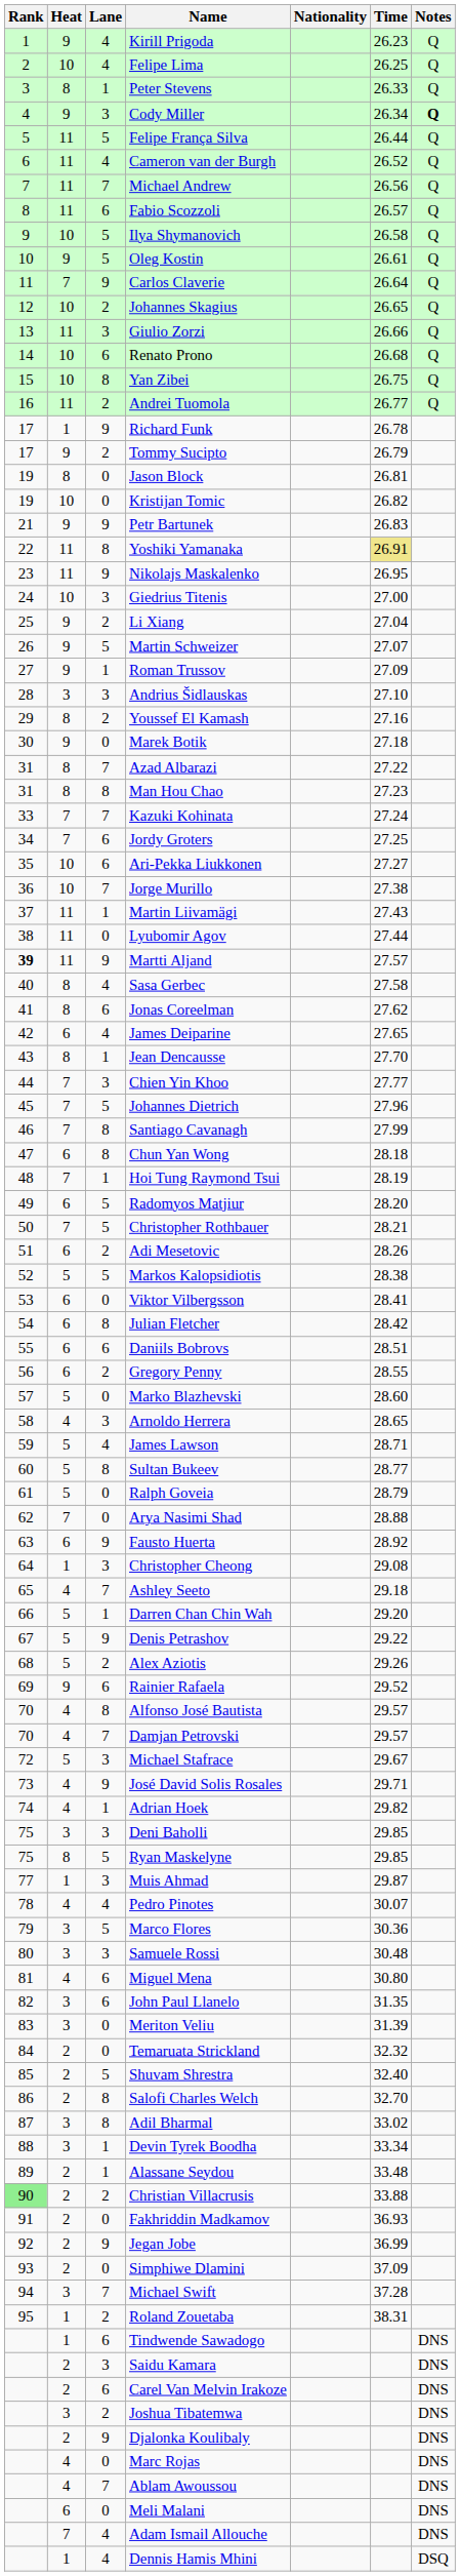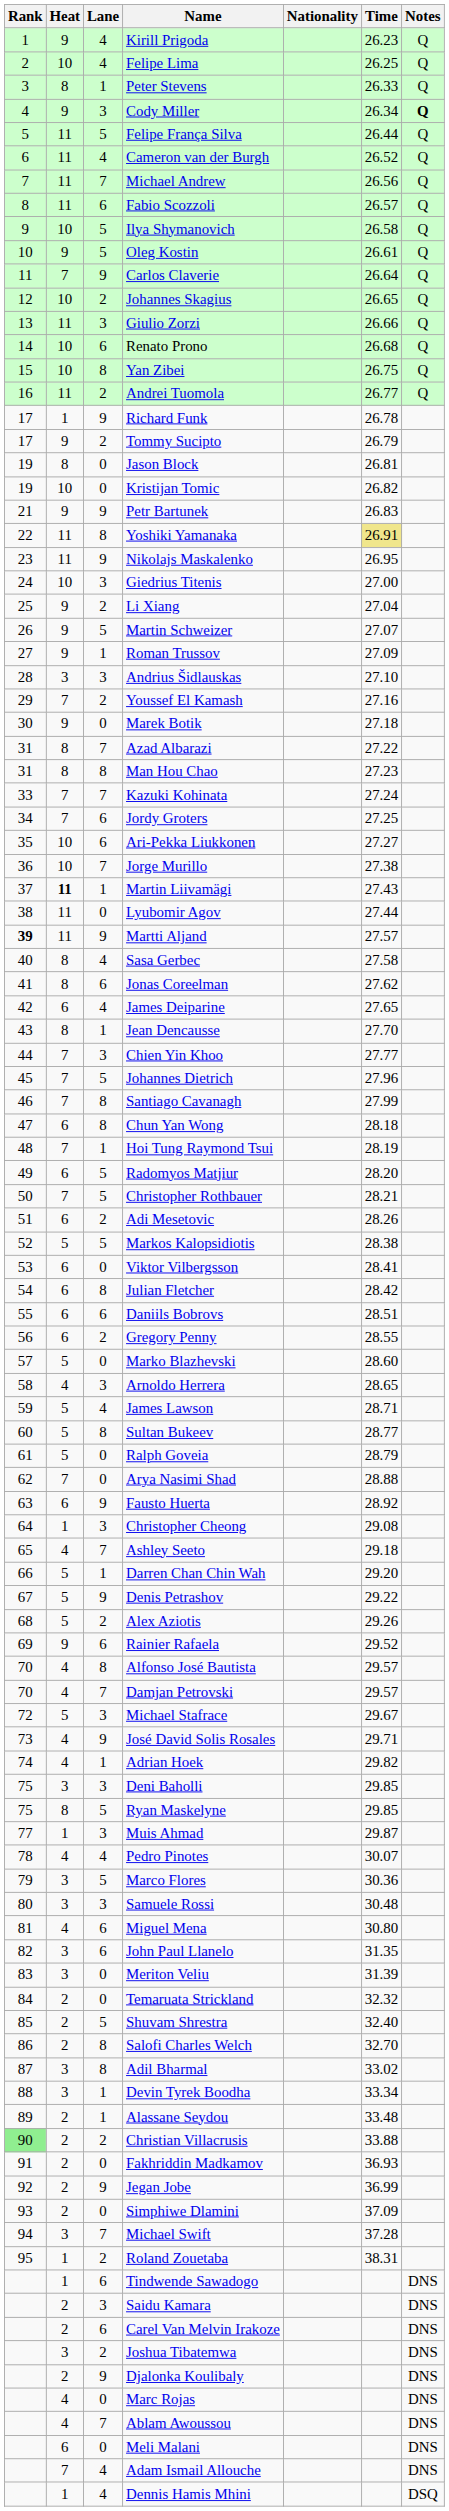 <table class="wikitable sortable" style="text-align:center">
 <tr>
 <th>Rank</th>
 <th>Heat</th>
 <th>Lane</th>
 <th>Name</th>
 <th>Nationality</th>
 <th>Time</th>
 <th>Notes</th>
 </tr>
 <tr bgcolor=ccffcc>
 <td>1</td>
 <td>9</td>
 <td>4</td>
 <td align=left><a href='#'>Kirill Prigoda</a></td>
 <td align=left></td>
 <td>26.23</td>
 <td>Q</td>
 </tr>
 <tr bgcolor=ccffcc>
 <td>2</td>
 <td>10</td>
 <td>4</td>
 <td align=left><a href='#'>Felipe Lima</a></td>
 <td align=left></td>
 <td>26.25</td>
 <td>Q</td>
 </tr>
 <tr bgcolor=ccffcc>
 <td>3</td>
 <td>8</td>
 <td>1</td>
 <td align=left><a href='#'>Peter Stevens</a></td>
 <td align=left></td>
 <td>26.33</td>
 <td>Q</td>
 </tr>
 <tr bgcolor=ccffcc>
 <td>4</td>
 <td>9</td>
 <td>3</td>
 <td align=left><a href='#'>Cody Miller</a></td>
 <td align=left></td>
 <td>26.34</td>
 <td><strong>Q</strong></td>
 </tr>
 <tr bgcolor=ccffcc>
 <td>5</td>
 <td>11</td>
 <td>5</td>
 <td align=left><a href='#'>Felipe França Silva</a></td>
 <td align=left></td>
 <td>26.44</td>
 <td>Q</td>
 </tr>
 <tr bgcolor=ccffcc>
 <td>6</td>
 <td>11</td>
 <td>4</td>
 <td align=left><a href='#'>Cameron van der Burgh</a></td>
 <td align=left></td>
 <td>26.52</td>
 <td>Q</td>
 </tr>
 <tr bgcolor=ccffcc>
 <td>7</td>
 <td>11</td>
 <td>7</td>
 <td align=left><a href='#'>Michael Andrew</a></td>
 <td align=left></td>
 <td>26.56</td>
 <td>Q</td>
 </tr>
 <tr bgcolor=ccffcc>
 <td>8</td>
 <td>11</td>
 <td>6</td>
 <td align=left><a href='#'>Fabio Scozzoli</a></td>
 <td align=left></td>
 <td>26.57</td>
 <td>Q</td>
 </tr>
 <tr bgcolor=ccffcc>
 <td>9</td>
 <td>10</td>
 <td>5</td>
 <td align=left><a href='#'>Ilya Shymanovich</a></td>
 <td align=left></td>
 <td>26.58</td>
 <td>Q</td>
 </tr>
 <tr bgcolor=ccffcc>
 <td>10</td>
 <td>9</td>
 <td>5</td>
 <td align=left><a href='#'>Oleg Kostin</a></td>
 <td align=left></td>
 <td>26.61</td>
 <td>Q</td>
 </tr>
 <tr bgcolor=ccffcc>
 <td>11</td>
 <td>7</td>
 <td>9</td>
 <td align=left><a href='#'>Carlos Claverie</a></td>
 <td align=left></td>
 <td>26.64</td>
 <td>Q</td>
 </tr>
 <tr bgcolor=ccffcc>
 <td>12</td>
 <td>10</td>
 <td>2</td>
 <td align=left><a href='#'>Johannes Skagius</a></td>
 <td align=left></td>
 <td>26.65</td>
 <td>Q</td>
 </tr>
 <tr bgcolor=ccffcc>
 <td>13</td>
 <td>11</td>
 <td>3</td>
 <td align=left><a href='#'>Giulio Zorzi</a></td>
 <td align=left></td>
 <td>26.66</td>
 <td>Q</td>
 </tr>
 <tr bgcolor=ccffcc>
 <td>14</td>
 <td>10</td>
 <td>6</td>
 <td align=left>Renato Prono</td>
 <td align=left></td>
 <td>26.68</td>
 <td>Q</td>
 </tr>
 <tr bgcolor=ccffcc>
 <td>15</td>
 <td>10</td>
 <td>8</td>
 <td align=left><a href='#'>Yan Zibei</a></td>
 <td align=left></td>
 <td>26.75</td>
 <td>Q</td>
 </tr>
 <tr bgcolor=ccffcc>
 <td>16</td>
 <td>11</td>
 <td>2</td>
 <td align=left><a href='#'>Andrei Tuomola</a></td>
 <td align=left></td>
 <td>26.77</td>
 <td>Q</td>
 </tr>
 <tr>
 <td>17</td>
 <td>1</td>
 <td>9</td>
 <td align=left><a href='#'>Richard Funk</a></td>
 <td align=left></td>
 <td>26.78</td>
 <td></td>
 </tr>
 <tr>
 <td>17</td>
 <td>9</td>
 <td>2</td>
 <td align=left><a href='#'>Tommy Sucipto</a></td>
 <td align=left></td>
 <td>26.79</td>
 <td></td>
 </tr>
 <tr>
 <td>19</td>
 <td>8</td>
 <td>0</td>
 <td align=left><a href='#'>Jason Block</a></td>
 <td align=left></td>
 <td>26.81</td>
 <td></td>
 </tr>
 <tr>
 <td>19</td>
 <td>10</td>
 <td>0</td>
 <td align=left><a href='#'>Kristijan Tomic</a></td>
 <td align=left></td>
 <td>26.82</td>
 <td></td>
 </tr>
 <tr>
 <td>21</td>
 <td>9</td>
 <td>9</td>
 <td align=left><a href='#'>Petr Bartunek</a></td>
 <td align=left></td>
 <td>26.83</td>
 <td></td>
 </tr>
 <tr>
 <td>22</td>
 <td>11</td>
 <td>8</td>
 <td align=left><a href='#'>Yoshiki Yamanaka</a></td>
 <td align=left></td>
 <td style="background: khaki;">26.91</td>
 <td></td>
 </tr>
 <tr>
 <td>23</td>
 <td>11</td>
 <td>9</td>
 <td align=left><a href='#'>Nikolajs Maskalenko</a></td>
 <td align=left></td>
 <td>26.95</td>
 <td></td>
 </tr>
 <tr>
 <td>24</td>
 <td>10</td>
 <td>3</td>
 <td align=left><a href='#'>Giedrius Titenis</a></td>
 <td align=left></td>
 <td>27.00</td>
 <td></td>
 </tr>
 <tr>
 <td>25</td>
 <td>9</td>
 <td>2</td>
 <td align=left><a href='#'>Li Xiang</a></td>
 <td align=left></td>
 <td>27.04</td>
 <td></td>
 </tr>
 <tr>
 <td>26</td>
 <td>9</td>
 <td>5</td>
 <td align=left><a href='#'>Martin Schweizer</a></td>
 <td align=left></td>
 <td>27.07</td>
 <td></td>
 </tr>
 <tr>
 <td>27</td>
 <td>9</td>
 <td>1</td>
 <td align=left><a href='#'>Roman Trussov</a></td>
 <td align=left></td>
 <td>27.09</td>
 <td></td>
 </tr>
 <tr>
 <td>28</td>
 <td>3</td>
 <td>3</td>
 <td align=left><a href='#'>Andrius Šidlauskas</a></td>
 <td align=left></td>
 <td>27.10</td>
 <td></td>
 </tr>
 <tr>
 <td>29</td>
-<td>8</td>
+<td>7</td>
 <td>2</td>
 <td align=left><a href='#'>Youssef El Kamash</a></td>
 <td align=left></td>
 <td>27.16</td>
 <td></td>
 </tr>
 <tr>
 <td>30</td>
 <td>9</td>
 <td>0</td>
 <td align=left><a href='#'>Marek Botik</a></td>
 <td align=left></td>
 <td>27.18</td>
 <td></td>
 </tr>
 <tr>
 <td>31</td>
 <td>8</td>
 <td>7</td>
 <td align=left><a href='#'>Azad Albarazi</a></td>
 <td align=left></td>
 <td>27.22</td>
 <td></td>
 </tr>
 <tr>
 <td>31</td>
 <td>8</td>
 <td>8</td>
 <td align=left><a href='#'>Man Hou Chao</a></td>
 <td align=left></td>
 <td>27.23</td>
 <td></td>
 </tr>
 <tr>
 <td>33</td>
 <td>7</td>
 <td>7</td>
 <td align=left><a href='#'>Kazuki Kohinata</a></td>
 <td align=left></td>
 <td>27.24</td>
 <td></td>
 </tr>
 <tr>
 <td>34</td>
 <td>7</td>
 <td>6</td>
 <td align=left><a href='#'>Jordy Groters</a></td>
 <td align=left></td>
 <td>27.25</td>
 <td></td>
 </tr>
 <tr>
 <td>35</td>
 <td>10</td>
 <td>6</td>
 <td align=left><a href='#'>Ari-Pekka Liukkonen</a></td>
 <td align=left></td>
 <td>27.27</td>
 <td></td>
 </tr>
 <tr>
 <td>36</td>
 <td>10</td>
 <td>7</td>
 <td align=left><a href='#'>Jorge Murillo</a></td>
 <td align=left></td>
 <td>27.38</td>
 <td></td>
 </tr>
 <tr>
 <td>37</td>
-<td>11</td>
+<td><strong>11</strong></td>
 <td>1</td>
 <td align=left><a href='#'>Martin Liivamägi</a></td>
 <td align=left></td>
 <td>27.43</td>
 <td></td>
 </tr>
 <tr>
 <td>38</td>
 <td>11</td>
 <td>0</td>
 <td align=left><a href='#'>Lyubomir Agov</a></td>
 <td align=left></td>
 <td>27.44</td>
 <td></td>
 </tr>
 <tr>
 <td><strong>39</strong></td>
 <td>11</td>
 <td>9</td>
 <td align=left><a href='#'>Martti Aljand</a></td>
 <td align=left></td>
 <td>27.57</td>
 <td></td>
 </tr>
 <tr>
 <td>40</td>
 <td>8</td>
 <td>4</td>
 <td align=left><a href='#'>Sasa Gerbec</a></td>
 <td align=left></td>
 <td>27.58</td>
 <td></td>
 </tr>
 <tr>
 <td>41</td>
 <td>8</td>
 <td>6</td>
 <td align=left><a href='#'>Jonas Coreelman</a></td>
 <td align=left></td>
 <td>27.62</td>
 <td></td>
 </tr>
 <tr>
 <td>42</td>
 <td>6</td>
 <td>4</td>
 <td align=left><a href='#'>James Deiparine</a></td>
 <td align=left></td>
 <td>27.65</td>
 <td></td>
 </tr>
 <tr>
 <td>43</td>
 <td>8</td>
 <td>1</td>
 <td align=left><a href='#'>Jean Dencausse</a></td>
 <td align=left></td>
 <td>27.70</td>
 <td></td>
 </tr>
 <tr>
 <td>44</td>
 <td>7</td>
 <td>3</td>
 <td align=left><a href='#'>Chien Yin Khoo</a></td>
 <td align=left></td>
 <td>27.77</td>
 <td></td>
 </tr>
 <tr>
 <td>45</td>
 <td>7</td>
 <td>5</td>
 <td align=left><a href='#'>Johannes Dietrich</a></td>
 <td align=left></td>
 <td>27.96</td>
 <td></td>
 </tr>
 <tr>
 <td>46</td>
 <td>7</td>
 <td>8</td>
 <td align=left><a href='#'>Santiago Cavanagh</a></td>
 <td align=left></td>
 <td>27.99</td>
 <td></td>
 </tr>
 <tr>
 <td>47</td>
 <td>6</td>
 <td>8</td>
 <td align=left><a href='#'>Chun Yan Wong</a></td>
 <td align=left></td>
 <td>28.18</td>
 <td></td>
 </tr>
 <tr>
 <td>48</td>
 <td>7</td>
 <td>1</td>
 <td align=left><a href='#'>Hoi Tung Raymond Tsui</a></td>
 <td align=left></td>
 <td>28.19</td>
 <td></td>
 </tr>
 <tr>
 <td>49</td>
 <td>6</td>
 <td>5</td>
 <td align=left><a href='#'>Radomyos Matjiur</a></td>
 <td align=left></td>
 <td>28.20</td>
 <td></td>
 </tr>
 <tr>
 <td>50</td>
 <td>7</td>
 <td>5</td>
 <td align=left><a href='#'>Christopher Rothbauer</a></td>
 <td align=left></td>
 <td>28.21</td>
 <td></td>
 </tr>
 <tr>
 <td>51</td>
 <td>6</td>
 <td>2</td>
 <td align=left><a href='#'>Adi Mesetovic</a></td>
 <td align=left></td>
 <td>28.26</td>
 <td></td>
 </tr>
 <tr>
 <td>52</td>
 <td>5</td>
 <td>5</td>
 <td align=left><a href='#'>Markos Kalopsidiotis</a></td>
 <td align=left></td>
 <td>28.38</td>
 <td></td>
 </tr>
 <tr>
 <td>53</td>
 <td>6</td>
 <td>0</td>
 <td align=left><a href='#'>Viktor Vilbergsson</a></td>
 <td align=left></td>
 <td>28.41</td>
 <td></td>
 </tr>
 <tr>
 <td>54</td>
 <td>6</td>
 <td>8</td>
 <td align=left><a href='#'>Julian Fletcher</a></td>
 <td align=left></td>
 <td>28.42</td>
 <td></td>
 </tr>
 <tr>
 <td>55</td>
 <td>6</td>
 <td>6</td>
 <td align=left><a href='#'>Daniils Bobrovs</a></td>
 <td align=left></td>
 <td>28.51</td>
 <td></td>
 </tr>
 <tr>
 <td>56</td>
 <td>6</td>
 <td>2</td>
 <td align=left><a href='#'>Gregory Penny</a></td>
 <td align=left></td>
 <td>28.55</td>
 <td></td>
 </tr>
 <tr>
 <td>57</td>
 <td>5</td>
 <td>0</td>
 <td align=left><a href='#'>Marko Blazhevski</a></td>
 <td align=left></td>
 <td>28.60</td>
 <td></td>
 </tr>
 <tr>
 <td>58</td>
 <td>4</td>
 <td>3</td>
 <td align=left><a href='#'>Arnoldo Herrera</a></td>
 <td align=left></td>
 <td>28.65</td>
 <td></td>
 </tr>
 <tr>
 <td>59</td>
 <td>5</td>
 <td>4</td>
 <td align=left><a href='#'>James Lawson</a></td>
 <td align=left></td>
 <td>28.71</td>
 <td></td>
 </tr>
 <tr>
 <td>60</td>
 <td>5</td>
 <td>8</td>
 <td align=left><a href='#'>Sultan Bukeev</a></td>
 <td align=left></td>
 <td>28.77</td>
 <td></td>
 </tr>
 <tr>
 <td>61</td>
 <td>5</td>
 <td>0</td>
 <td align=left><a href='#'>Ralph Goveia</a></td>
 <td align=left></td>
 <td>28.79</td>
 <td></td>
 </tr>
 <tr>
 <td>62</td>
 <td>7</td>
 <td>0</td>
 <td align=left><a href='#'>Arya Nasimi Shad</a></td>
 <td align=left></td>
 <td>28.88</td>
 <td></td>
 </tr>
 <tr>
 <td>63</td>
 <td>6</td>
 <td>9</td>
 <td align=left><a href='#'>Fausto Huerta</a></td>
 <td align=left></td>
 <td>28.92</td>
 <td></td>
 </tr>
 <tr>
 <td>64</td>
 <td>1</td>
 <td>3</td>
 <td align=left><a href='#'>Christopher Cheong</a></td>
 <td align=left></td>
 <td>29.08</td>
 <td></td>
 </tr>
 <tr>
 <td>65</td>
 <td>4</td>
 <td>7</td>
 <td align=left><a href='#'>Ashley Seeto</a></td>
 <td align=left></td>
 <td>29.18</td>
 <td></td>
 </tr>
 <tr>
 <td>66</td>
 <td>5</td>
 <td>1</td>
 <td align=left><a href='#'>Darren Chan Chin Wah</a></td>
 <td align=left></td>
 <td>29.20</td>
 <td></td>
 </tr>
 <tr>
 <td>67</td>
 <td>5</td>
 <td>9</td>
 <td align=left><a href='#'>Denis Petrashov</a></td>
 <td align=left></td>
 <td>29.22</td>
 <td></td>
 </tr>
 <tr>
 <td>68</td>
 <td>5</td>
 <td>2</td>
 <td align=left><a href='#'>Alex Aziotis</a></td>
 <td align=left></td>
 <td>29.26</td>
 <td></td>
 </tr>
 <tr>
 <td>69</td>
 <td>9</td>
 <td>6</td>
 <td align=left><a href='#'>Rainier Rafaela</a></td>
 <td align=left></td>
 <td>29.52</td>
 <td></td>
 </tr>
 <tr>
 <td>70</td>
 <td>4</td>
 <td>8</td>
 <td align=left><a href='#'>Alfonso José Bautista</a></td>
 <td align=left></td>
 <td>29.57</td>
 <td></td>
 </tr>
 <tr>
 <td>70</td>
 <td>4</td>
 <td>7</td>
 <td align=left><a href='#'>Damjan Petrovski</a></td>
 <td align=left></td>
 <td>29.57</td>
 <td></td>
 </tr>
 <tr>
 <td>72</td>
 <td>5</td>
 <td>3</td>
 <td align=left><a href='#'>Michael Stafrace</a></td>
 <td align=left></td>
 <td>29.67</td>
 <td></td>
 </tr>
 <tr>
 <td>73</td>
 <td>4</td>
 <td>9</td>
 <td align=left><a href='#'>José David Solis Rosales</a></td>
 <td align=left></td>
 <td>29.71</td>
 <td></td>
 </tr>
 <tr>
 <td>74</td>
 <td>4</td>
 <td>1</td>
 <td align=left><a href='#'>Adrian Hoek</a></td>
 <td align=left></td>
 <td>29.82</td>
 <td></td>
 </tr>
 <tr>
 <td>75</td>
 <td>3</td>
 <td>3</td>
 <td align=left><a href='#'>Deni Baholli</a></td>
 <td align=left></td>
 <td>29.85</td>
 <td></td>
 </tr>
 <tr>
 <td>75</td>
 <td>8</td>
 <td>5</td>
 <td align=left><a href='#'>Ryan Maskelyne</a></td>
 <td align=left></td>
 <td>29.85</td>
 <td></td>
 </tr>
 <tr>
 <td>77</td>
 <td>1</td>
 <td>3</td>
 <td align=left><a href='#'>Muis Ahmad</a></td>
 <td align=left></td>
 <td>29.87</td>
 <td></td>
 </tr>
 <tr>
 <td>78</td>
 <td>4</td>
 <td>4</td>
 <td align=left><a href='#'>Pedro Pinotes</a></td>
 <td align=left></td>
 <td>30.07</td>
 <td></td>
 </tr>
 <tr>
 <td>79</td>
 <td>3</td>
 <td>5</td>
 <td align=left><a href='#'>Marco Flores</a></td>
 <td align=left></td>
 <td>30.36</td>
 <td></td>
 </tr>
 <tr>
 <td>80</td>
 <td>3</td>
 <td>3</td>
 <td align=left><a href='#'>Samuele Rossi</a></td>
 <td align=left></td>
 <td>30.48</td>
 <td></td>
 </tr>
 <tr>
 <td>81</td>
 <td>4</td>
 <td>6</td>
 <td align=left><a href='#'>Miguel Mena</a></td>
 <td align=left></td>
 <td>30.80</td>
 <td></td>
 </tr>
 <tr>
 <td>82</td>
 <td>3</td>
 <td>6</td>
 <td align=left><a href='#'>John Paul Llanelo</a></td>
 <td align=left></td>
 <td>31.35</td>
 <td></td>
 </tr>
 <tr>
 <td>83</td>
 <td>3</td>
 <td>0</td>
 <td align=left><a href='#'>Meriton Veliu</a></td>
 <td align=left></td>
 <td>31.39</td>
 <td></td>
 </tr>
 <tr>
 <td>84</td>
 <td>2</td>
 <td>0</td>
 <td align=left><a href='#'>Temaruata Strickland</a></td>
 <td align=left></td>
 <td>32.32</td>
 <td></td>
 </tr>
 <tr>
 <td>85</td>
 <td>2</td>
 <td>5</td>
 <td align=left><a href='#'>Shuvam Shrestra</a></td>
 <td align=left></td>
 <td>32.40</td>
 <td></td>
 </tr>
 <tr>
 <td>86</td>
 <td>2</td>
 <td>8</td>
 <td align=left><a href='#'>Salofi Charles Welch</a></td>
 <td align=left></td>
 <td>32.70</td>
 <td></td>
 </tr>
 <tr>
 <td>87</td>
 <td>3</td>
 <td>8</td>
 <td align=left><a href='#'>Adil Bharmal</a></td>
 <td align=left></td>
 <td>33.02</td>
 <td></td>
 </tr>
 <tr>
 <td>88</td>
 <td>3</td>
 <td>1</td>
 <td align=left><a href='#'>Devin Tyrek Boodha</a></td>
 <td align=left></td>
 <td>33.34</td>
 <td></td>
 </tr>
 <tr>
 <td>89</td>
 <td>2</td>
 <td>1</td>
 <td align=left><a href='#'>Alassane Seydou</a></td>
 <td align=left></td>
 <td>33.48</td>
 <td></td>
 </tr>
 <tr>
 <td style="background: lightgreen;">90</td>
 <td>2</td>
 <td>2</td>
 <td align=left><a href='#'>Christian Villacrusis</a></td>
 <td align=left></td>
 <td>33.88</td>
 <td></td>
 </tr>
 <tr>
 <td>91</td>
 <td>2</td>
 <td>0</td>
 <td align=left><a href='#'>Fakhriddin Madkamov</a></td>
 <td align=left></td>
 <td>36.93</td>
 <td></td>
 </tr>
 <tr>
 <td>92</td>
 <td>2</td>
 <td>9</td>
 <td align=left><a href='#'>Jegan Jobe</a></td>
 <td align=left></td>
 <td>36.99</td>
 <td></td>
 </tr>
 <tr>
 <td>93</td>
 <td>2</td>
 <td>0</td>
 <td align=left><a href='#'>Simphiwe Dlamini</a></td>
 <td align=left></td>
 <td>37.09</td>
 <td></td>
 </tr>
 <tr>
 <td>94</td>
 <td>3</td>
 <td>7</td>
 <td align=left><a href='#'>Michael Swift</a></td>
 <td align=left></td>
 <td>37.28</td>
 <td></td>
 </tr>
 <tr>
 <td>95</td>
 <td>1</td>
 <td>2</td>
 <td align=left><a href='#'>Roland Zouetaba</a></td>
 <td align=left></td>
 <td>38.31</td>
 <td></td>
 </tr>
 <tr>
 <td></td>
 <td>1</td>
 <td>6</td>
 <td align=left><a href='#'>Tindwende Sawadogo</a></td>
 <td align=left></td>
 <td></td>
 <td>DNS</td>
 </tr>
 <tr>
 <td></td>
 <td>2</td>
 <td>3</td>
 <td align=left><a href='#'>Saidu Kamara</a></td>
 <td align=left></td>
 <td></td>
 <td>DNS</td>
 </tr>
 <tr>
 <td></td>
 <td>2</td>
 <td>6</td>
 <td align=left><a href='#'>Carel Van Melvin Irakoze</a></td>
 <td align=left></td>
 <td></td>
 <td>DNS</td>
 </tr>
 <tr>
 <td></td>
 <td>3</td>
 <td>2</td>
 <td align=left><a href='#'>Joshua Tibatemwa</a></td>
 <td align=left></td>
 <td></td>
 <td>DNS</td>
 </tr>
 <tr>
 <td></td>
 <td>2</td>
 <td>9</td>
 <td align=left><a href='#'>Djalonka Koulibaly</a></td>
 <td align=left></td>
 <td></td>
 <td>DNS</td>
 </tr>
 <tr>
 <td></td>
 <td>4</td>
 <td>0</td>
 <td align=left><a href='#'>Marc Rojas</a></td>
 <td align=left></td>
 <td></td>
 <td>DNS</td>
 </tr>
 <tr>
 <td></td>
 <td>4</td>
 <td>7</td>
 <td align=left><a href='#'>Ablam Awoussou</a></td>
 <td align=left></td>
 <td></td>
 <td>DNS</td>
 </tr>
 <tr>
 <td></td>
 <td>6</td>
 <td>0</td>
 <td align=left><a href='#'>Meli Malani</a></td>
 <td align=left></td>
 <td></td>
 <td>DNS</td>
 </tr>
 <tr>
 <td></td>
 <td>7</td>
 <td>4</td>
 <td align=left><a href='#'>Adam Ismail Allouche</a></td>
 <td align=left></td>
 <td></td>
 <td>DNS</td>
 </tr>
 <tr>
 <td></td>
 <td>1</td>
 <td>4</td>
 <td align=left><a href='#'>Dennis Hamis Mhini</a></td>
 <td align=left></td>
 <td></td>
 <td>DSQ</td>
 </tr>
 </table>
